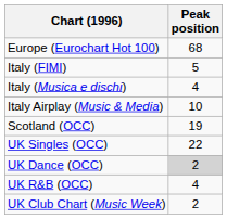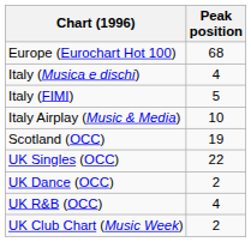 <table class="wikitable sortable">
 <tr>
 <th>Chart (1996)</th>
 <th>Peak<br>position</th>
 </tr>
 <tr>
 <td>Europe (<a href='#'>Eurochart Hot 100</a>)</td>
 <td align="center">68</td>
 </tr>
 <tr>
+<td>Italy (<em><a href='#'>Musica e dischi</a></em>)</td>
+<td align="center">4</td>
+</tr>
+<tr>
 <td>Italy (<a href='#'>FIMI</a>)</td>
 <td align="center">5</td>
-</tr>
-<tr>
-<td>Italy (<em><a href='#'>Musica e dischi</a></em>)</td>
-<td align="center">4</td>
 </tr>
 <tr>
 <td>Italy Airplay (<em><a href='#'>Music & Media</a></em>)</td>
 <td align="center">10</td>
 </tr>
 <tr>
 <td>Scotland (<a href='#'>OCC</a>)</td>
 <td align="center">19</td>
 </tr>
 <tr>
 <td><a href='#'>UK Singles</a> (<a href='#'>OCC</a>)</td>
 <td align="center">22</td>
 </tr>
 <tr>
 <td><a href='#'>UK Dance</a> (<a href='#'>OCC</a>)</td>
-<td align="center" style="background: lightgrey;">2</td>
+<td align="center">2</td>
 </tr>
 <tr>
 <td><a href='#'>UK R&B</a> (<a href='#'>OCC</a>)</td>
 <td align="center">4</td>
 </tr>
 <tr>
 <td><a href='#'>UK Club Chart</a> (<em><a href='#'>Music Week</a></em>)</td>
 <td align="center">2</td>
 </tr>
 </table>
